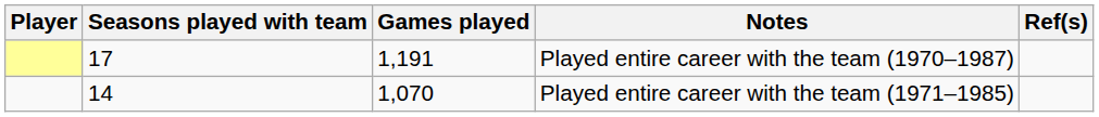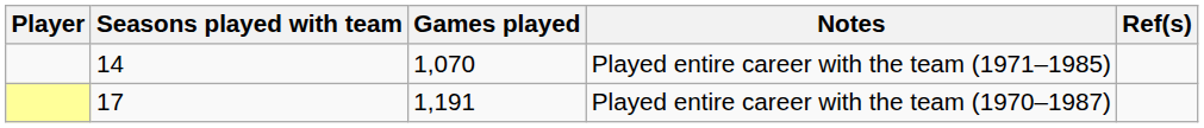 <table class="wikitable sortable plainrowheaders">
 <tr>
 <th scope="col">Player</th>
 <th scope="col">Seasons played with team</th>
 <th scope="col">Games played</th>
 <th scope="col">Notes</th>
 <th scope="col" class="unsortable">Ref(s)</th>
 </tr>
 <tr>
+<td></td>
+<td>14</td>
+<td>1,070</td>
+<td>Played entire career with the team (1971–1985)</td>
+<td></td>
+</tr>
+<tr>
 <td style="background:#FFFF99"></td>
 <td>17</td>
 <td>1,191</td>
 <td>Played entire career with the team (1970–1987)</td>
 <td></td>
 </tr>
-<tr>
-<td></td>
-<td>14</td>
-<td>1,070</td>
-<td>Played entire career with the team (1971–1985)</td>
-<td></td>
-</tr>
 </table>
